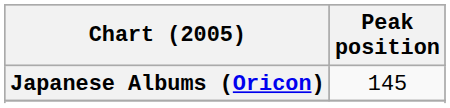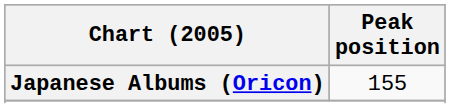 <table class="wikitable sortable plainrowheaders">
 <tr>
 <th scope="col">Chart (2005)</th>
 <th scope="col">Peak<br>position</th>
 </tr>
 <tr>
 <th scope=row>Japanese Albums (<a href='#'>Oricon</a>)</th>
-<td style="text-align:center;">145</td>
+<td style="text-align:center;">155</td>
 </tr>
 <tr>
 </tr>
 <tr>
 </tr>
 </table>
